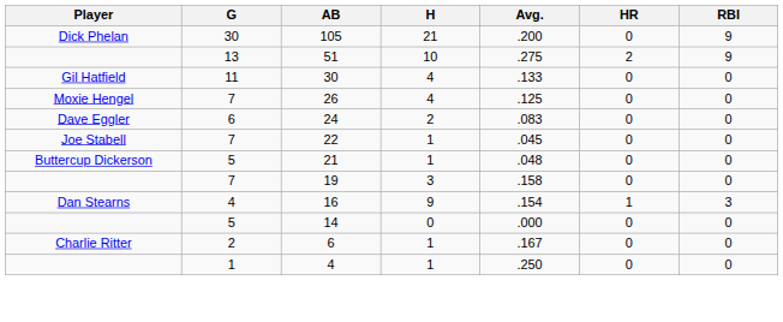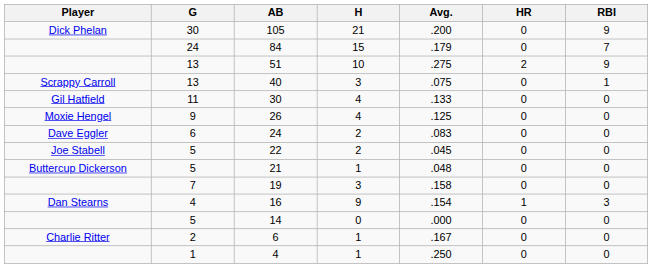 <table class="wikitable sortable">
 <tr>
 <th bgcolor="#DDDDFF" width="16%">Player</th>
 <th bgcolor="#DDDDFF" width="9%">G</th>
 <th bgcolor="#DDDDFF" width="9%">AB</th>
 <th bgcolor="#DDDDFF" width="9%">H</th>
 <th bgcolor="#DDDDFF" width="9%">Avg.</th>
 <th bgcolor="#DDDDFF" width="9%">HR</th>
 <th bgcolor="#DDDDFF" width="9%">RBI</th>
 </tr>
 <tr align="center">
 <td><a href='#'>Dick Phelan</a></td>
 <td>30</td>
 <td>105</td>
 <td>21</td>
 <td>.200</td>
 <td>0</td>
 <td>9</td>
 </tr>
+<tr align=center>
+<td></td>
+<td>24</td>
+<td>84</td>
+<td>15</td>
+<td>.179</td>
+<td>0</td>
+<td>7</td>
+</tr>
 <tr align="center">
 <td></td>
 <td>13</td>
 <td>51</td>
 <td>10</td>
 <td>.275</td>
 <td>2</td>
 <td>9</td>
+</tr>
+<tr align="center">
+<td><a href='#'>Scrappy Carroll</a></td>
+<td>13</td>
+<td>40</td>
+<td>3</td>
+<td>.075</td>
+<td>0</td>
+<td>1</td>
 </tr>
 <tr align=center>
 <td><a href='#'>Gil Hatfield</a></td>
 <td>11</td>
 <td>30</td>
 <td>4</td>
 <td>.133</td>
 <td>0</td>
 <td>0</td>
 </tr>
 <tr align=center>
 <td><a href='#'>Moxie Hengel</a></td>
-<td>7</td>
+<td>9</td>
 <td>26</td>
 <td>4</td>
 <td>.125</td>
 <td>0</td>
 <td>0</td>
 </tr>
 <tr align=center>
 <td><a href='#'>Dave Eggler</a></td>
 <td>6</td>
 <td>24</td>
 <td>2</td>
 <td>.083</td>
 <td>0</td>
 <td>0</td>
 </tr>
 <tr align=center>
 <td><a href='#'>Joe Stabell</a></td>
-<td>7</td>
+<td>5</td>
 <td>22</td>
-<td>1</td>
+<td>2</td>
 <td>.045</td>
 <td>0</td>
 <td>0</td>
 </tr>
 <tr align=center>
 <td><a href='#'>Buttercup Dickerson</a></td>
 <td>5</td>
 <td>21</td>
 <td>1</td>
 <td>.048</td>
 <td>0</td>
 <td>0</td>
 </tr>
 <tr align=center>
 <td></td>
 <td>7</td>
 <td>19</td>
 <td>3</td>
 <td>.158</td>
 <td>0</td>
 <td>0</td>
 </tr>
 <tr align="center">
 <td><a href='#'>Dan Stearns</a></td>
 <td>4</td>
 <td>16</td>
 <td>9</td>
 <td>.154</td>
 <td>1</td>
 <td>3</td>
 </tr>
 <tr align=center>
 <td></td>
 <td>5</td>
 <td>14</td>
 <td>0</td>
 <td>.000</td>
 <td>0</td>
 <td>0</td>
 </tr>
 <tr align="center">
 <td><a href='#'>Charlie Ritter</a></td>
 <td>2</td>
 <td>6</td>
 <td>1</td>
 <td>.167</td>
 <td>0</td>
 <td>0</td>
 </tr>
 <tr align=center>
 <td></td>
 <td>1</td>
 <td>4</td>
 <td>1</td>
 <td>.250</td>
 <td>0</td>
 <td>0</td>
 </tr>
 </table>
